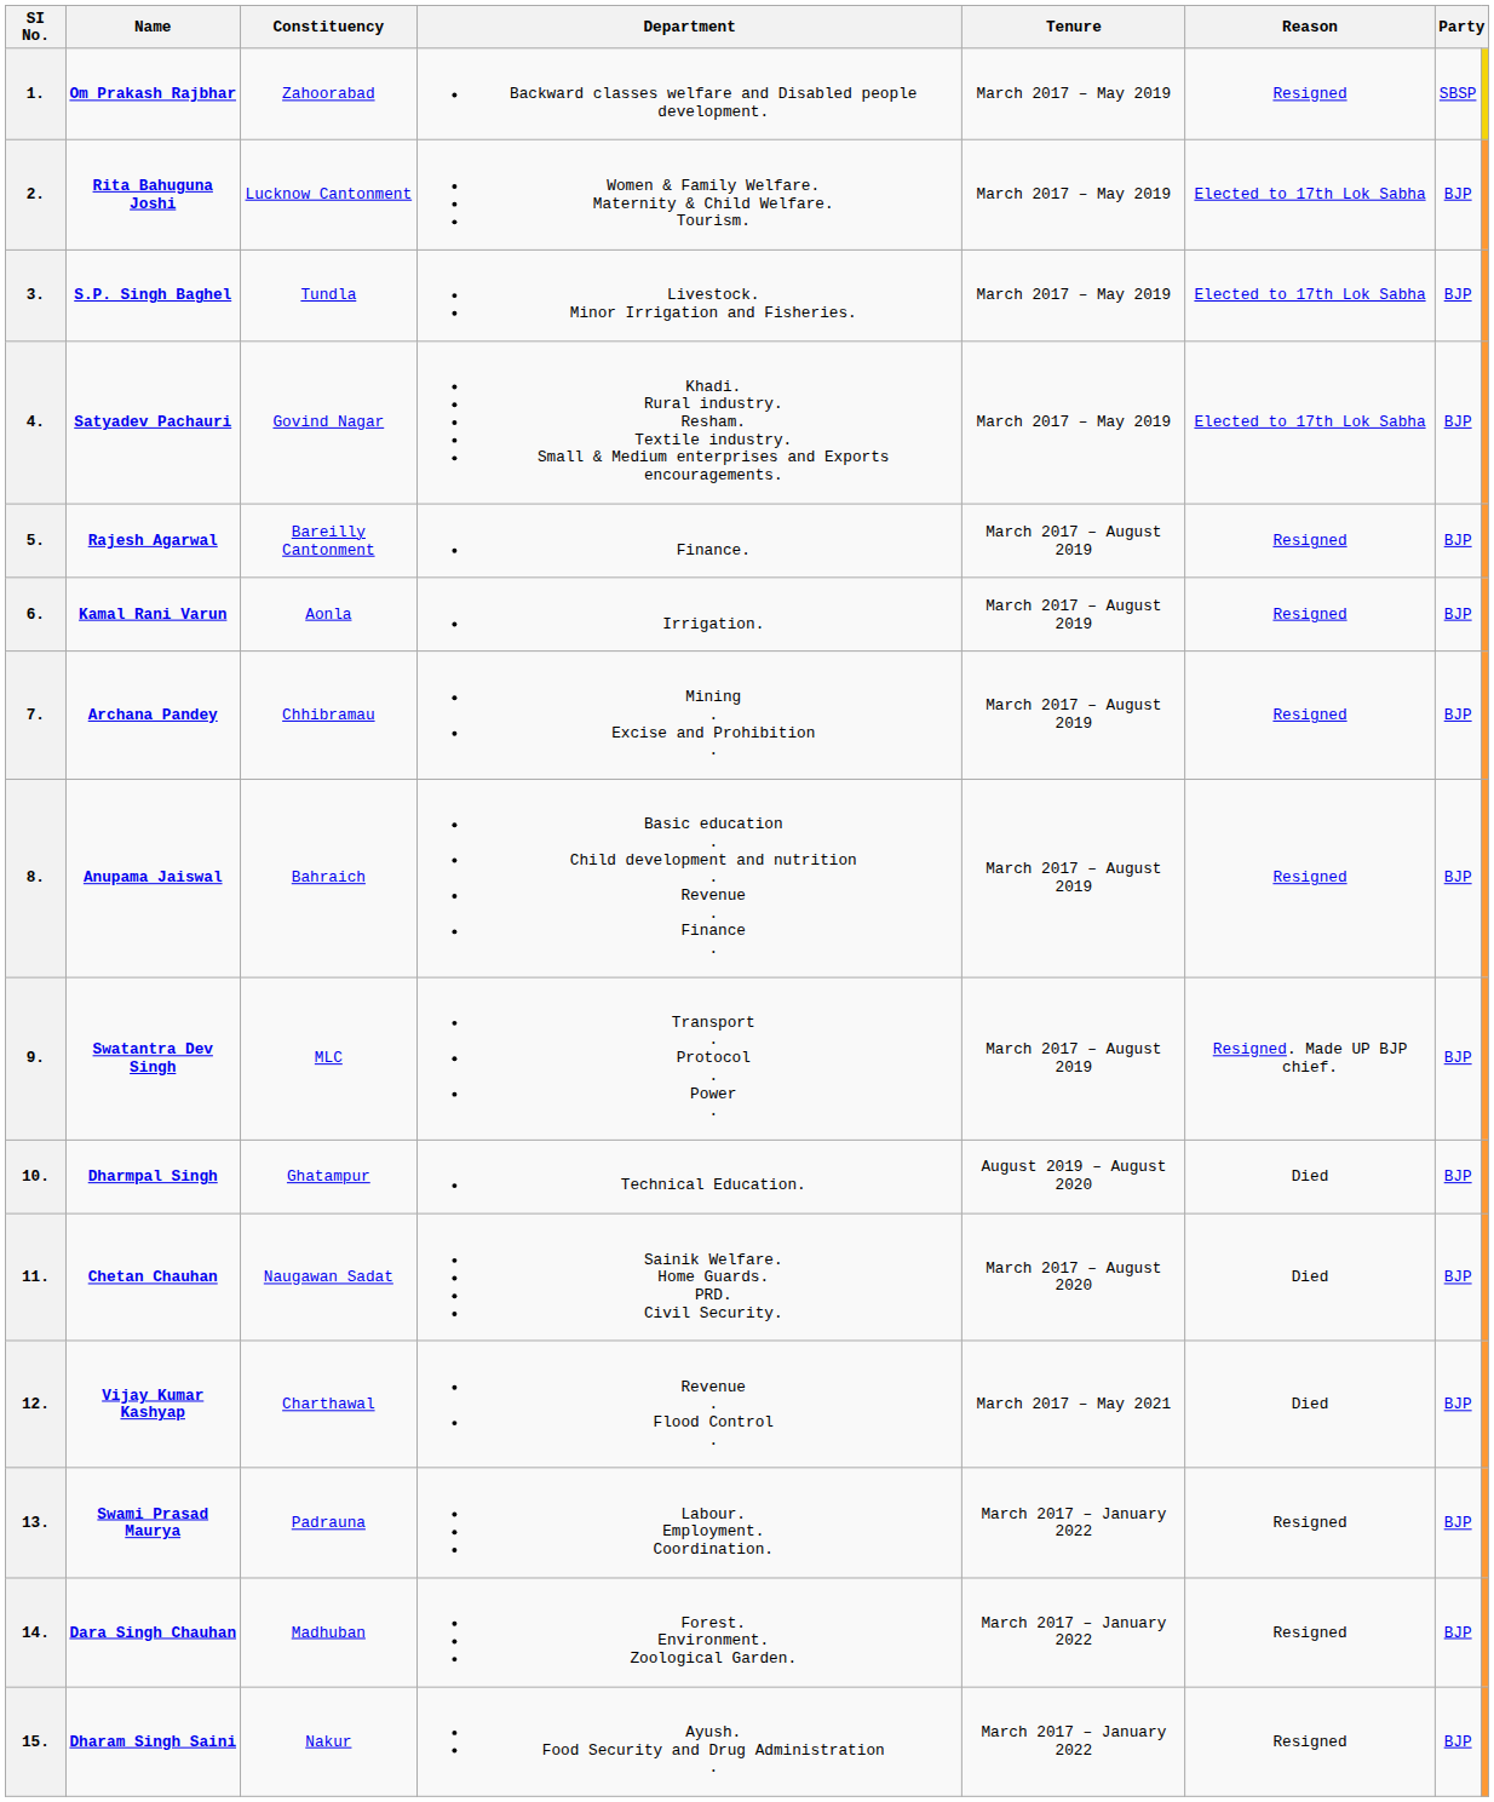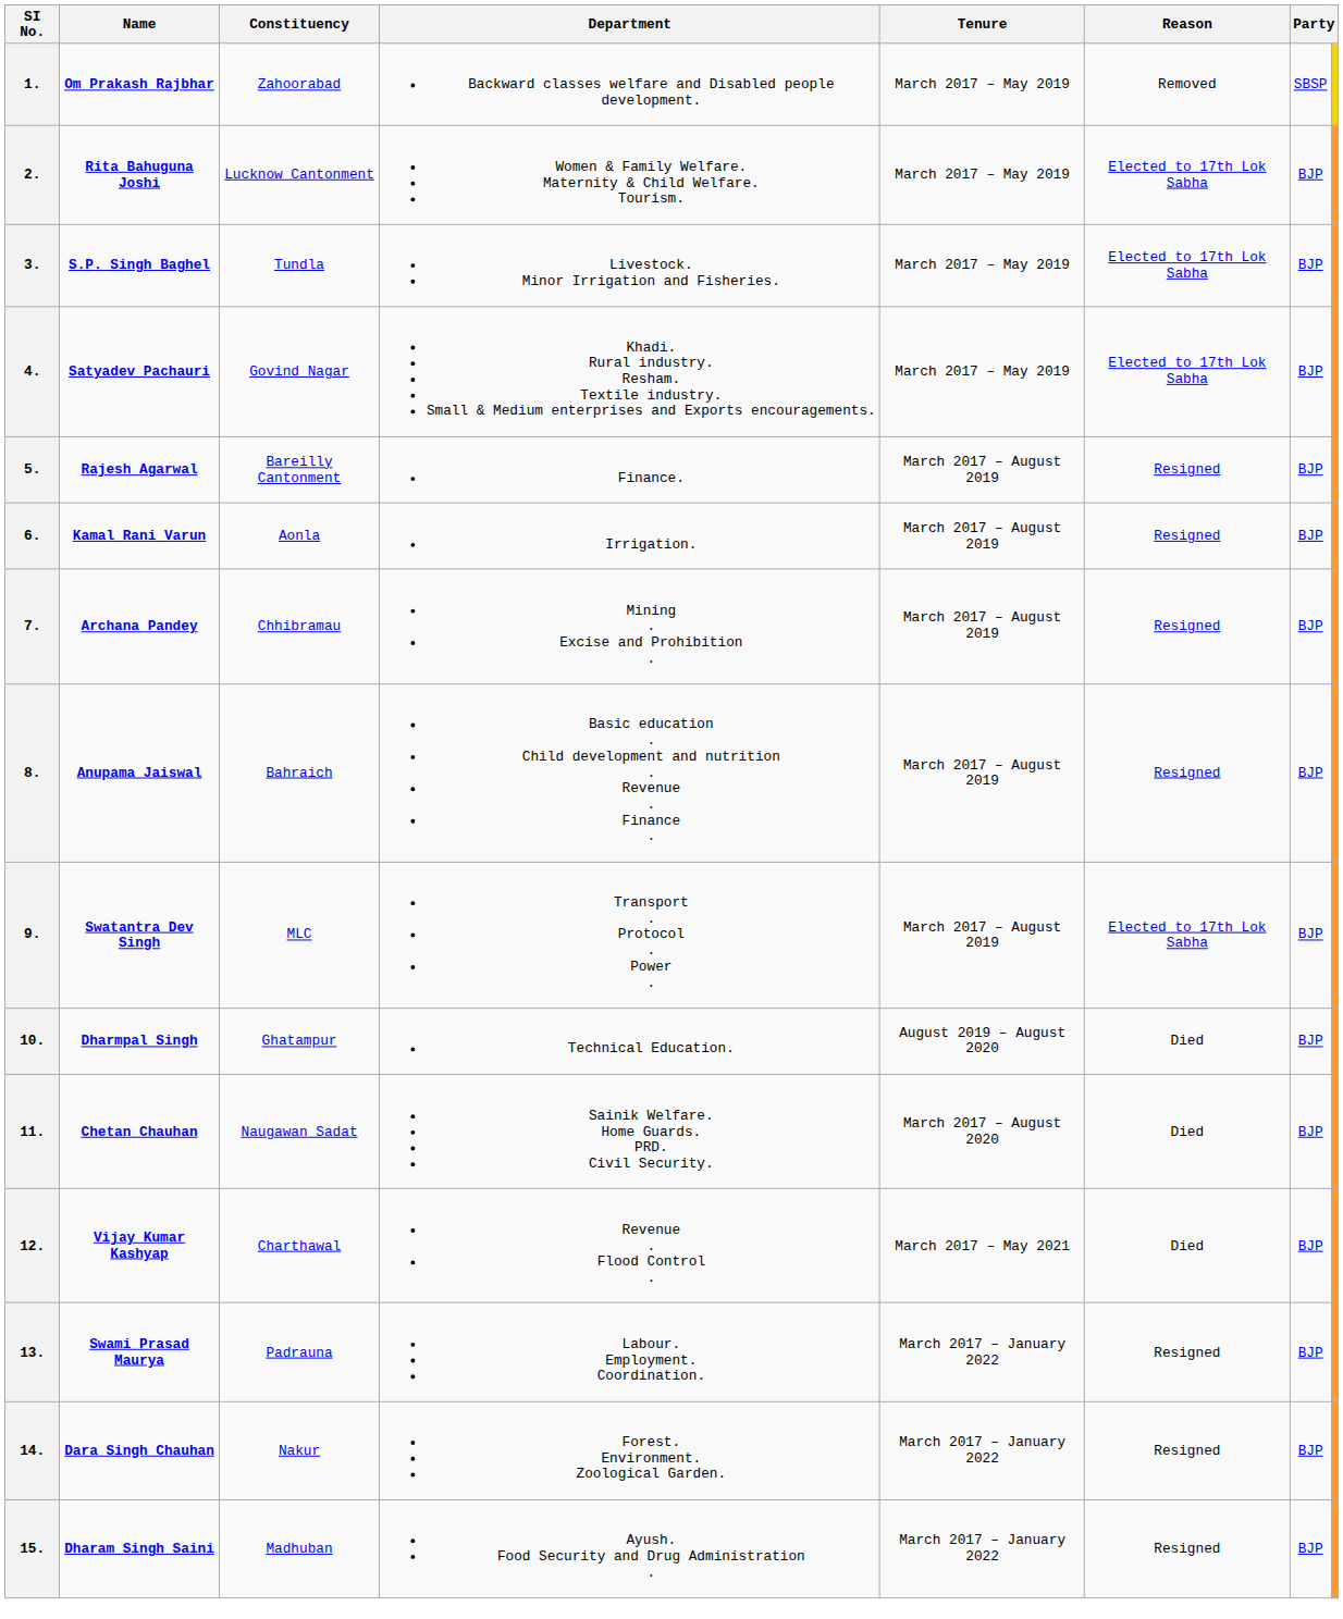 <table class="wikitable sortable" style="text-align:center;">
 <tr>
 <th>SI No.</th>
 <th>Name</th>
 <th>Constituency</th>
 <th>Department</th>
 <th>Tenure</th>
 <th>Reason</th>
 <th colspan="2" scope="col">Party</th>
 </tr>
 <tr>
 <th>1.</th>
 <td><strong><a href='#'>Om Prakash Rajbhar</a></strong></td>
 <td><a href='#'>Zahoorabad</a></td>
 <td><br><ul><li>Backward classes welfare and Disabled people development.</li></ul></td>
 <td>March 2017 – May 2019</td>
-<td><a href='#'>Resigned</a></td>
+<td>Removed</td>
 <td><a href='#'>SBSP</a></td>
 <td bgcolor=#F5D50A></td>
 </tr>
 <tr>
 <th>2.</th>
 <td><strong><a href='#'>Rita Bahuguna Joshi</a></strong></td>
 <td><a href='#'>Lucknow Cantonment</a></td>
 <td><br><ul><li>Women & Family Welfare.</li><li>Maternity & Child Welfare.</li><li>Tourism.</li></ul></td>
 <td>March 2017 – May 2019</td>
 <td><a href='#'>Elected to 17th Lok Sabha</a></td>
 <td><a href='#'>BJP</a></td>
 <td bgcolor=#FF9933></td>
 </tr>
 <tr>
 <th>3.</th>
 <td><strong><a href='#'>S.P. Singh Baghel</a></strong></td>
 <td><a href='#'>Tundla</a></td>
 <td><br><ul><li>Livestock.</li><li>Minor Irrigation and Fisheries.</li></ul></td>
 <td>March 2017 – May 2019</td>
 <td><a href='#'>Elected to 17th Lok Sabha</a></td>
 <td><a href='#'>BJP</a></td>
 <td bgcolor=#FF9933></td>
 </tr>
 <tr>
 <th>4.</th>
 <td><strong><a href='#'>Satyadev Pachauri</a></strong></td>
 <td><a href='#'>Govind Nagar</a></td>
 <td><br><ul><li>Khadi.</li><li>Rural industry.</li><li>Resham.</li><li>Textile industry.</li><li>Small & Medium enterprises and Exports encouragements.</li></ul></td>
 <td>March 2017 – May 2019</td>
 <td><a href='#'>Elected to 17th Lok Sabha</a></td>
 <td><a href='#'>BJP</a></td>
 <td bgcolor=#FF9933></td>
 </tr>
 <tr>
 <th>5.</th>
 <td><strong><a href='#'>Rajesh Agarwal</a></strong></td>
 <td><a href='#'>Bareilly Cantonment</a></td>
 <td><br><ul><li>Finance.</li></ul></td>
 <td>March 2017 – August 2019</td>
 <td><a href='#'>Resigned</a></td>
 <td><a href='#'>BJP</a></td>
 <td bgcolor=#FF9933></td>
 </tr>
 <tr>
 <th>6.</th>
 <td><strong><a href='#'>Kamal Rani Varun</a></strong></td>
 <td><a href='#'>Aonla</a></td>
 <td><br><ul><li>Irrigation.</li></ul></td>
 <td>March 2017 – August 2019</td>
 <td><a href='#'>Resigned</a></td>
 <td><a href='#'>BJP</a></td>
 <td bgcolor=#FF9933></td>
 </tr>
 <tr>
 <th>7.</th>
 <td><strong><a href='#'>Archana Pandey</a></strong></td>
 <td><a href='#'>Chhibramau</a></td>
 <td><br><ul><li>Mining<br>.</li><li>Excise and Prohibition<br>.</li></ul></td>
 <td>March 2017 – August 2019</td>
 <td><a href='#'>Resigned</a></td>
 <td><a href='#'>BJP</a></td>
 <td bgcolor=#FF9933></td>
 </tr>
 <tr>
 <th>8.</th>
 <td><strong><a href='#'>Anupama Jaiswal</a></strong></td>
 <td><a href='#'>Bahraich</a></td>
 <td><br><ul><li>Basic education <br>.</li><li>Child development and nutrition<br>.</li><li>Revenue <br>.</li><li>Finance <br>.</li></ul></td>
 <td>March 2017 – August 2019</td>
 <td><a href='#'>Resigned</a></td>
 <td><a href='#'>BJP</a></td>
 <td bgcolor=#FF9933></td>
 </tr>
 <tr>
 <th>9.</th>
 <td><strong><a href='#'>Swatantra Dev Singh</a></strong></td>
 <td><a href='#'>MLC</a></td>
 <td><br><ul><li>Transport<br>.</li><li>Protocol<br>.</li><li>Power<br>.</li></ul></td>
 <td>March 2017 – August 2019</td>
-<td><a href='#'>Resigned</a>. Made UP BJP chief.</td>
+<td><a href='#'>Elected to 17th Lok Sabha</a></td>
 <td><a href='#'>BJP</a></td>
 <td bgcolor=#FF9933></td>
 </tr>
 <tr>
 <th>10.</th>
 <td><strong><a href='#'>Dharmpal Singh</a></strong></td>
 <td><a href='#'>Ghatampur</a></td>
 <td><br><ul><li>Technical Education.</li></ul></td>
 <td>August 2019 – August 2020</td>
 <td>Died</td>
 <td><a href='#'>BJP</a></td>
 <td bgcolor=#FF9933></td>
 </tr>
 <tr>
 <th>11.</th>
 <td><strong><a href='#'>Chetan Chauhan</a></strong></td>
 <td><a href='#'>Naugawan Sadat</a></td>
 <td><br><ul><li>Sainik Welfare.</li><li>Home Guards.</li><li>PRD.</li><li>Civil Security.</li></ul></td>
 <td>March 2017 – August 2020</td>
 <td>Died</td>
 <td><a href='#'>BJP</a></td>
 <td bgcolor=#FF9933></td>
 </tr>
 <tr>
 <th>12.</th>
 <td><strong><a href='#'>Vijay Kumar Kashyap</a></strong></td>
 <td><a href='#'>Charthawal</a></td>
 <td><br><ul><li>Revenue<br>.</li><li>Flood Control<br>.</li></ul></td>
 <td>March 2017 – May 2021</td>
 <td>Died</td>
 <td><a href='#'>BJP</a></td>
 <td bgcolor=#FF9933></td>
 </tr>
 <tr>
 <th>13.</th>
 <td><strong><a href='#'>Swami Prasad Maurya</a></strong></td>
 <td><a href='#'>Padrauna</a></td>
 <td><br><ul><li>Labour.</li><li>Employment.</li><li>Coordination.</li></ul></td>
 <td>March 2017 – January 2022</td>
 <td>Resigned</td>
 <td><a href='#'>BJP</a></td>
 <td bgcolor=#FF9933></td>
 </tr>
 <tr>
 <th>14.</th>
 <td><strong><a href='#'>Dara Singh Chauhan</a></strong></td>
-<td><a href='#'>Madhuban</a></td>
+<td><a href='#'>Nakur</a></td>
 <td><br><ul><li>Forest.</li><li>Environment.</li><li>Zoological Garden.</li></ul></td>
 <td>March 2017 – January 2022</td>
 <td>Resigned</td>
 <td><a href='#'>BJP</a></td>
 <td bgcolor=#FF9933></td>
 </tr>
 <tr>
 <th>15.</th>
 <td><strong><a href='#'>Dharam Singh Saini</a></strong></td>
-<td><a href='#'>Nakur</a></td>
+<td><a href='#'>Madhuban</a></td>
 <td><br><ul><li>Ayush.</li><li>Food Security and Drug Administration <br>.</li></ul></td>
 <td>March 2017 – January 2022</td>
 <td>Resigned</td>
 <td><a href='#'>BJP</a></td>
 <td bgcolor=#FF9933></td>
 </tr>
 </table>
